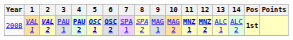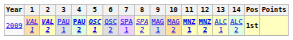 <table class="wikitable" style="text-align:center; font-size:85%">
 <tr>
 <th>Year</th>
 <th>1</th>
 <th>2</th>
 <th>3</th>
 <th>4</th>
 <th>5</th>
 <th>6</th>
 <th>7</th>
 <th>8</th>
 <th>9</th>
 <th>10</th>
 <th>11</th>
 <th>12</th>
 <th>13</th>
 <th>14</th>
 <th>Pos</th>
 <th>Points</th>
 </tr>
 <tr>
-<td><a href='#'>2008</a></td>
+<td><a href='#'>2009</a></td>
 <td style="background:#FFDF9F;"><em><a href='#'>VAL<br>1</a></em><br></td>
 <td style="background:#FFFFBF;"><strong><em><a href='#'>VAL<br>2</a></em></strong><br></td>
 <td style="background:#DFDFDF;"><a href='#'>PAU<br>1</a><br></td>
 <td style="background:#DFFFDF;"><strong><a href='#'>PAU<br>2</a><br></strong></td>
 <td style="background:#FFFFBF;"><strong><em><a href='#'>OSC<br>1</a></em></strong><br></td>
-<td style="background:#DFDFDF;"><strong><a href='#'>OSC<br>2</a><br></strong></td>
+<td style="background:#DFDFDF;"><a href='#'>OSC<br>2</a><br></td>
 <td style="background:#EFCFFF;"><a href='#'>SPA<br>1</a><br></td>
 <td style="background:#FFFFBF;"><em><a href='#'>SPA<br>2</a></em><br></td>
 <td style="background:#DFDFDF;"><a href='#'>MAG<br>1</a><br></td>
 <td style="background:#FFDF9F;"><a href='#'>MAG<br>2</a><br></td>
 <td style="background:#FFFFBF;"><strong><a href='#'>MNZ<br>1</a></strong><br></td>
 <td style="background:#FFFFBF;"><strong><a href='#'>MNZ<br>2</a></strong><br></td>
 <td style="background:#FFFFBF;"><a href='#'>ALC<br>1</a><br></td>
 <td style="background:#DFFFDF;"><a href='#'>ALC<br>2</a><br></td>
 <th style="background:#FFFFBF;">1st</th>
 <th style="background:#FFFFBF;"></th>
 </tr>
 <tr>
 </tr>
 </table>
